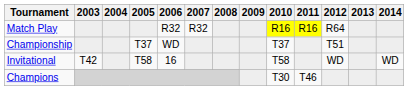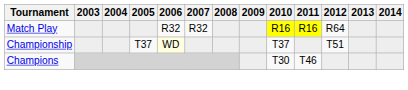 <table class="wikitable" style="text-align:center;">
 <tr>
 <th>Tournament</th>
 <th>2003</th>
 <th>2004</th>
 <th>2005</th>
 <th>2006</th>
 <th>2007</th>
 <th>2008</th>
 <th>2009</th>
 <th>2010</th>
 <th>2011</th>
 <th>2012</th>
 <th>2013</th>
 <th>2014</th>
 </tr>
 <tr>
 <td align="left"><a href='#'>Match Play</a></td>
 <td style="background:#eeeeee;"></td>
 <td style="background:#eeeeee;"></td>
 <td style="background:#eeeeee;"></td>
 <td>R32</td>
 <td>R32</td>
 <td style="background:#eeeeee;"></td>
 <td style="background:#eeeeee;"></td>
 <td style="background:yellow;">R16</td>
 <td style="background:yellow;">R16</td>
 <td>R64</td>
 <td style="background:#eeeeee;"></td>
 <td style="background:#eeeeee;"></td>
 </tr>
 <tr>
 <td align="left"><a href='#'>Championship</a></td>
 <td style="background:#eeeeee;"></td>
 <td style="background:#eeeeee;"></td>
 <td>T37</td>
-<td>WD</td>
+<td style="background: lightyellow;">WD</td>
 <td style="background:#eeeeee;"></td>
 <td style="background:#eeeeee;"></td>
 <td style="background:#eeeeee;"></td>
 <td>T37</td>
 <td style="background:#eeeeee;"></td>
 <td>T51</td>
 <td style="background:#eeeeee;"></td>
 <td style="background:#eeeeee;"></td>
-</tr>
-<tr>
-<td align="left"><a href='#'>Invitational</a></td>
-<td>T42</td>
-<td style="background:#eeeeee;"></td>
-<td>T58</td>
-<td>16</td>
-<td style="background:#eeeeee;"></td>
-<td style="background:#eeeeee;"></td>
-<td style="background:#eeeeee;"></td>
-<td>T58</td>
-<td style="background:#eeeeee;"></td>
-<td>WD</td>
-<td style="background:#eeeeee;"></td>
-<td>WD</td>
 </tr>
 <tr>
 <td align="left"><a href='#'>Champions</a></td>
 <td colspan=6 style="background:#D3D3D3;"></td>
 <td style="background:#eeeeee;"></td>
 <td>T30</td>
 <td>T46</td>
 <td style="background:#eeeeee;"></td>
 <td style="background:#eeeeee;"></td>
 <td style="background:#eeeeee;"></td>
 </tr>
 </table>
